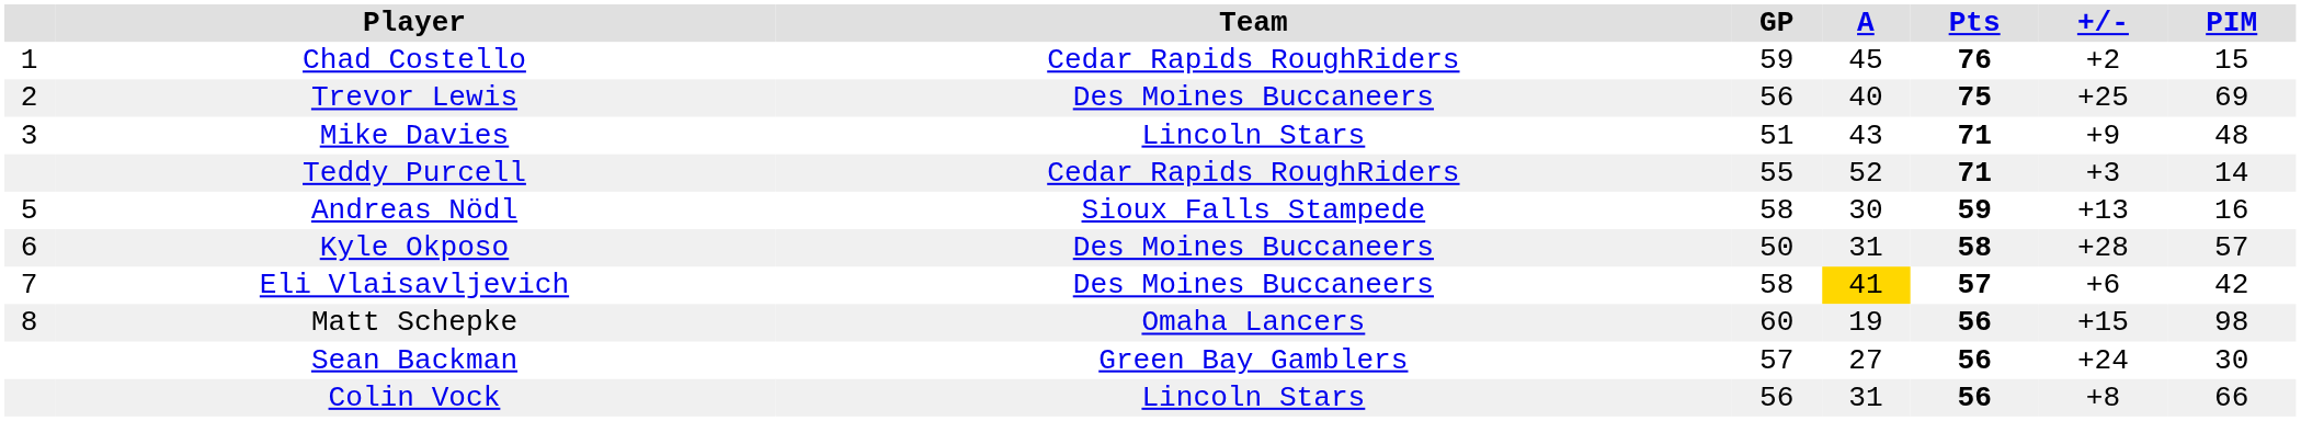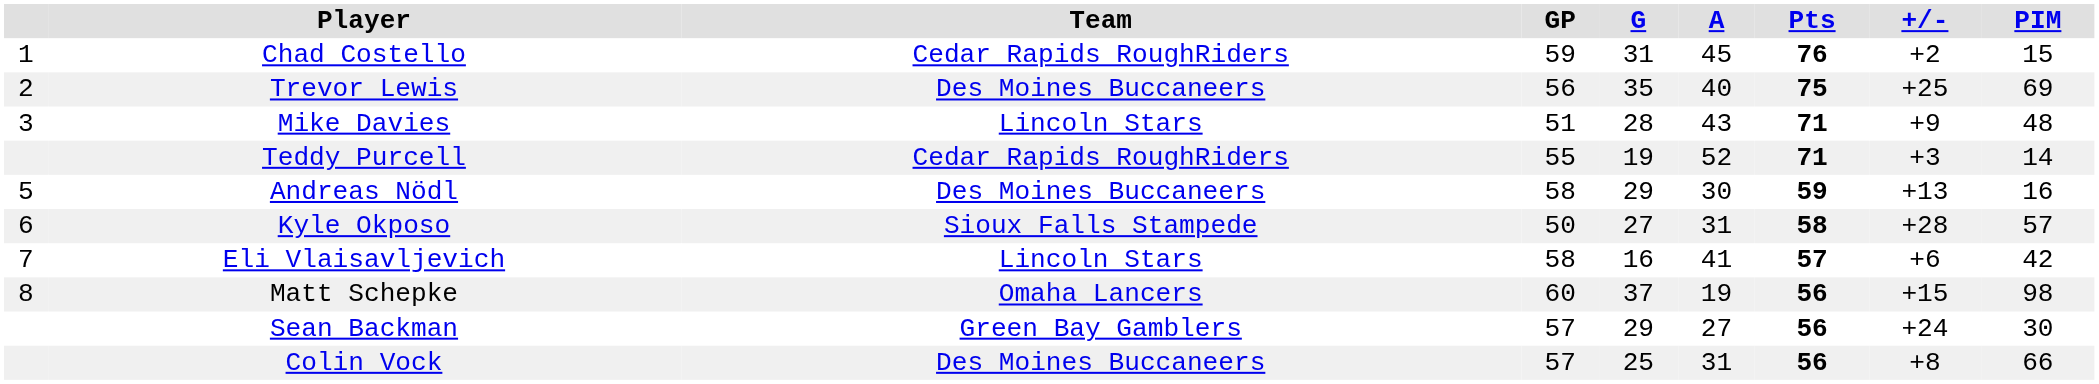 <table border="0" cellpadding="1" cellspacing="0" style="text-align:center; width:80em">
 <tr style="background:#e0e0e0">
 <th></th>
 <th>Player</th>
 <th>Team</th>
 <th>GP</th>
+<th><a href='#'>G</a></th>
 <th><a href='#'>A</a></th>
 <th><a href='#'>Pts</a></th>
 <th><a href='#'>+/-</a></th>
 <th><a href='#'>PIM</a></th>
 </tr>
 <tr>
 <td>1</td>
 <td><a href='#'>Chad Costello</a></td>
 <td><a href='#'>Cedar Rapids RoughRiders</a></td>
 <td>59</td>
+<td>31</td>
 <td>45</td>
 <td><strong>76</strong></td>
 <td>+2</td>
 <td>15</td>
 </tr>
 <tr style="background:#f0f0f0">
 <td>2</td>
 <td><a href='#'>Trevor Lewis</a></td>
 <td><a href='#'>Des Moines Buccaneers</a></td>
 <td>56</td>
+<td>35</td>
 <td>40</td>
 <td><strong>75</strong></td>
 <td>+25</td>
 <td>69</td>
 </tr>
 <tr>
 <td>3</td>
 <td><a href='#'>Mike Davies</a></td>
 <td><a href='#'>Lincoln Stars</a></td>
 <td>51</td>
+<td>28</td>
 <td>43</td>
 <td><strong>71</strong></td>
 <td>+9</td>
 <td>48</td>
 </tr>
 <tr style="background:#f0f0f0">
 <td></td>
 <td><a href='#'>Teddy Purcell</a></td>
 <td><a href='#'>Cedar Rapids RoughRiders</a></td>
 <td>55</td>
+<td>19</td>
 <td>52</td>
 <td><strong>71</strong></td>
 <td>+3</td>
 <td>14</td>
 </tr>
 <tr>
 <td>5</td>
 <td><a href='#'>Andreas Nödl</a></td>
-<td><a href='#'>Sioux Falls Stampede</a></td>
+<td><a href='#'>Des Moines Buccaneers</a></td>
 <td>58</td>
+<td>29</td>
 <td>30</td>
 <td><strong>59</strong></td>
 <td>+13</td>
 <td>16</td>
 </tr>
 <tr style="background:#f0f0f0">
 <td>6</td>
 <td><a href='#'>Kyle Okposo</a></td>
-<td><a href='#'>Des Moines Buccaneers</a></td>
+<td><a href='#'>Sioux Falls Stampede</a></td>
 <td>50</td>
+<td>27</td>
 <td>31</td>
 <td><strong>58</strong></td>
 <td>+28</td>
 <td>57</td>
 </tr>
 <tr>
 <td>7</td>
 <td><a href='#'>Eli Vlaisavljevich</a></td>
-<td><a href='#'>Des Moines Buccaneers</a></td>
+<td><a href='#'>Lincoln Stars</a></td>
 <td>58</td>
-<td style="background: gold;">41</td>
+<td>16</td>
+<td>41</td>
 <td><strong>57</strong></td>
 <td>+6</td>
 <td>42</td>
 </tr>
 <tr style="background:#f0f0f0">
 <td>8</td>
 <td>Matt Schepke</td>
 <td><a href='#'>Omaha Lancers</a></td>
 <td>60</td>
+<td>37</td>
 <td>19</td>
 <td><strong>56</strong></td>
 <td>+15</td>
 <td>98</td>
 </tr>
 <tr>
 <td></td>
 <td><a href='#'>Sean Backman</a></td>
 <td><a href='#'>Green Bay Gamblers</a></td>
 <td>57</td>
+<td>29</td>
 <td>27</td>
 <td><strong>56</strong></td>
 <td>+24</td>
 <td>30</td>
 </tr>
 <tr style="background:#f0f0f0">
 <td></td>
 <td><a href='#'>Colin Vock</a></td>
-<td><a href='#'>Lincoln Stars</a></td>
-<td>56</td>
+<td><a href='#'>Des Moines Buccaneers</a></td>
+<td>57</td>
+<td>25</td>
 <td>31</td>
 <td><strong>56</strong></td>
 <td>+8</td>
 <td>66</td>
 </tr>
 </table>
